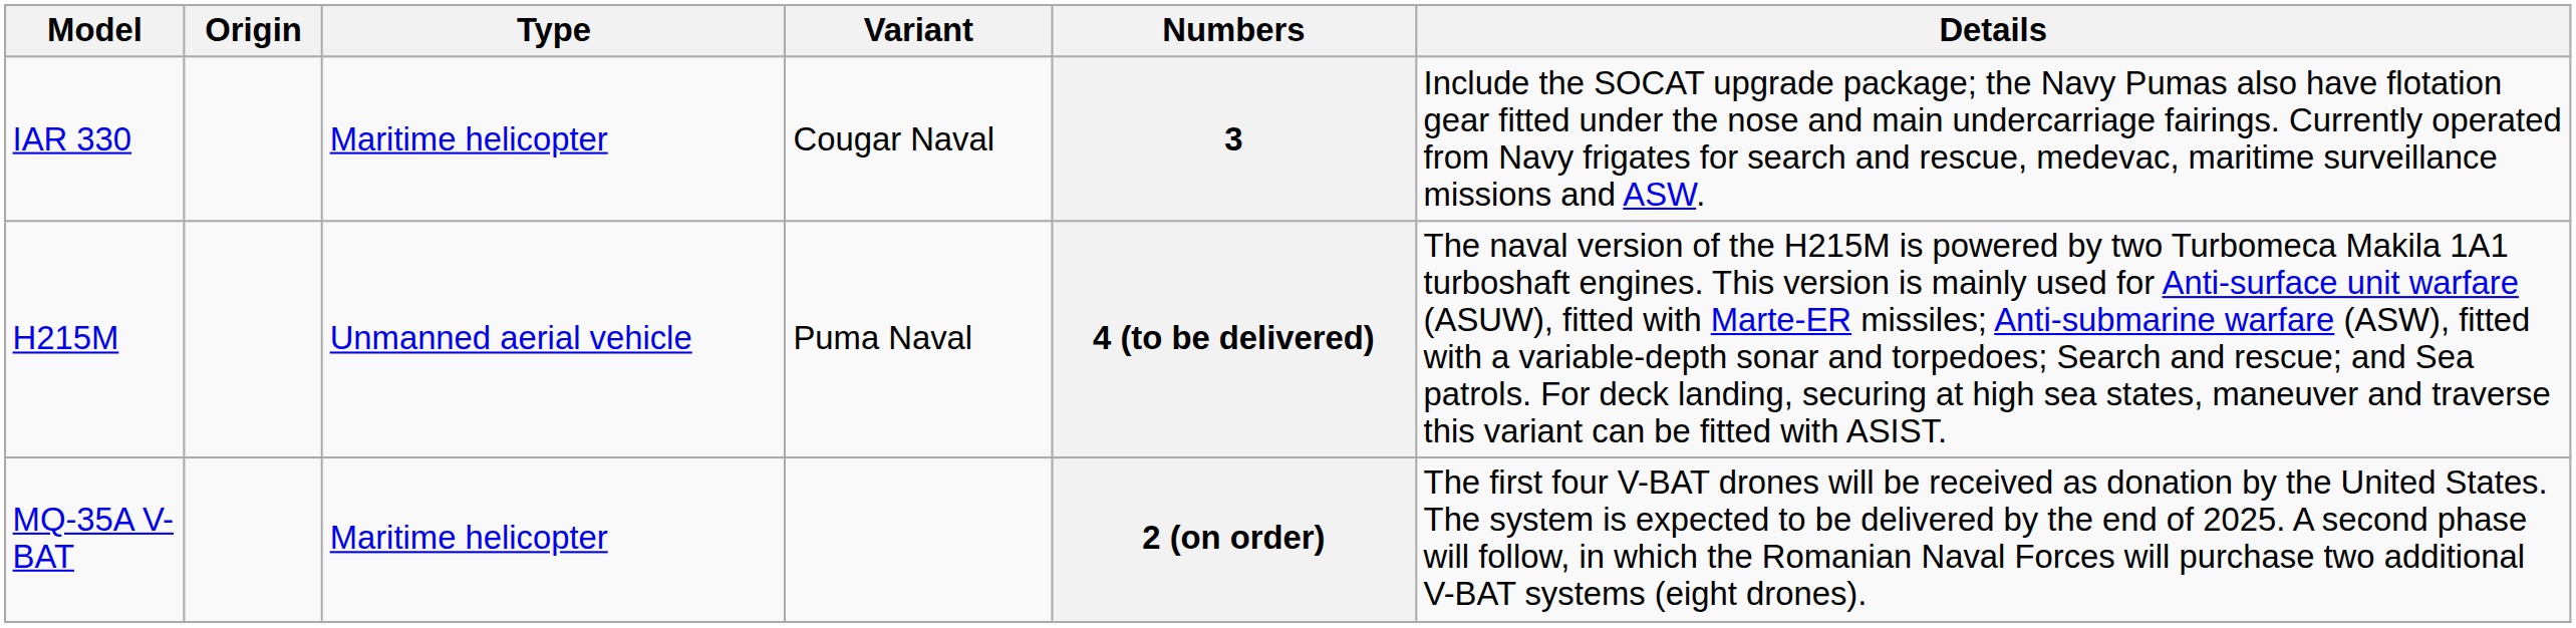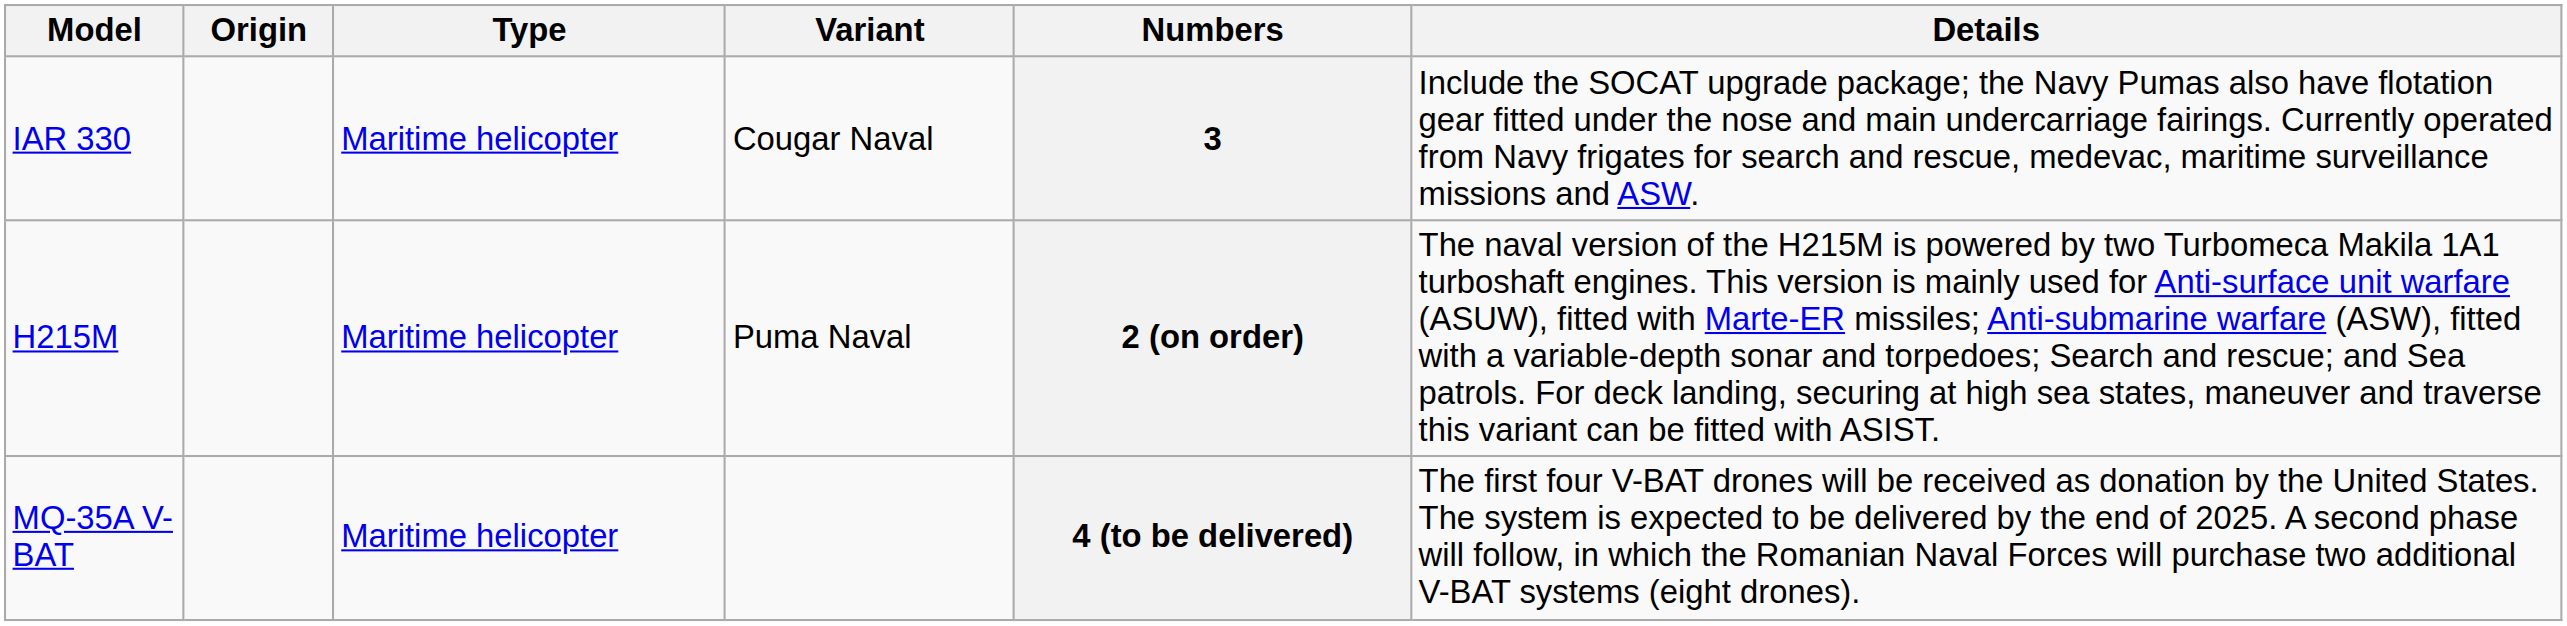 <table class="wikitable">
 <tr>
 <th style="text-align:center; width:7%;">Model</th>
 <th style="text-align:center;">Origin</th>
 <th style="text-align:center;">Type</th>
 <th style="text-align:center;">Variant</th>
 <th style="text-align:center;">Numbers</th>
 <th style="text-align:center; width:45%;">Details</th>
 </tr>
 <tr>
 <td><a href='#'>IAR 330</a></td>
 <td></td>
 <td><a href='#'>Maritime helicopter</a></td>
 <td>Cougar Naval</td>
 <th>3</th>
 <td>Include the SOCAT upgrade package; the Navy Pumas also have flotation gear fitted under the nose and main undercarriage fairings. Currently operated from Navy frigates for search and rescue, medevac, maritime surveillance missions and <a href='#'>ASW</a>.</td>
 </tr>
 <tr>
 <td><a href='#'>H215M</a></td>
 <td><br></td>
-<td><a href='#'>Unmanned aerial vehicle</a></td>
+<td><a href='#'>Maritime helicopter</a></td>
 <td>Puma Naval</td>
-<th><strong>4</strong> (to be delivered)</th>
+<th><strong>2</strong> (on order)</th>
 <td>The naval version of the H215M is powered by two Turbomeca Makila 1A1 turboshaft engines. This version is mainly used for <a href='#'>Anti-surface unit warfare</a> (ASUW), fitted with <a href='#'>Marte-ER</a> missiles; <a href='#'>Anti-submarine warfare</a> (ASW), fitted with a variable-depth sonar and torpedoes; Search and rescue; and Sea patrols. For deck landing, securing at high sea states, maneuver and traverse this variant can be fitted with ASIST.</td>
 </tr>
 <tr>
 <td><a href='#'>MQ-35A V-BAT</a></td>
 <td></td>
 <td><a href='#'>Maritime helicopter</a></td>
 <td></td>
-<th><strong>2</strong> (on order)</th>
+<th><strong>4</strong> (to be delivered)</th>
 <td>The first four V-BAT drones will be received as donation by the United States. The system is expected to be delivered by the end of 2025. A second phase will follow, in which the Romanian Naval Forces will purchase two additional V-BAT systems (eight drones).</td>
 </tr>
 </table>
